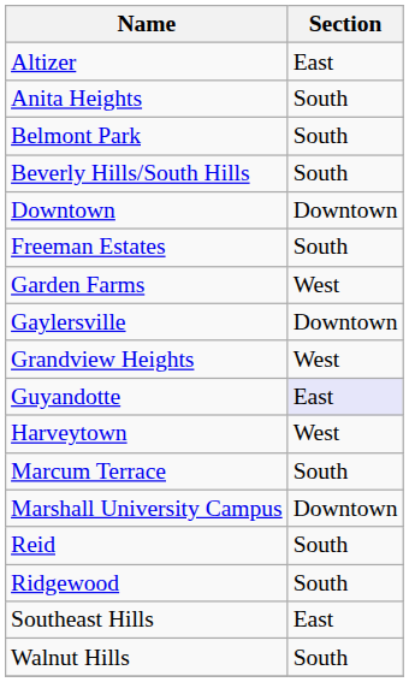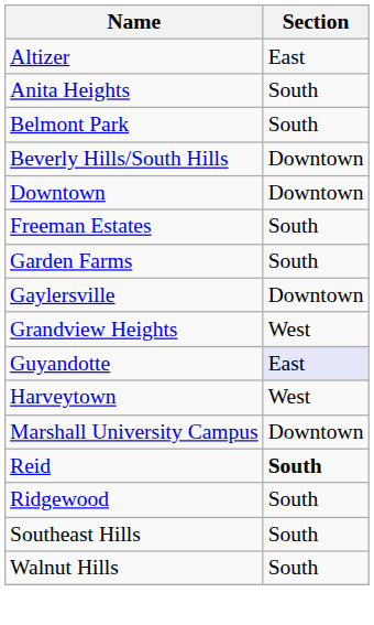 <table class="wikitable sortable">
 <tr>
 <th>Name</th>
 <th>Section</th>
 </tr>
 <tr>
 <td><a href='#'>Altizer</a></td>
 <td>East</td>
 </tr>
 <tr>
 <td><a href='#'>Anita Heights</a></td>
 <td>South</td>
 </tr>
 <tr>
 <td><a href='#'>Belmont Park</a></td>
 <td>South</td>
 </tr>
 <tr>
 <td><a href='#'>Beverly Hills/South Hills</a></td>
-<td>South</td>
+<td>Downtown</td>
 </tr>
 <tr>
 <td><a href='#'>Downtown</a></td>
 <td>Downtown</td>
 </tr>
 <tr>
 <td><a href='#'>Freeman Estates</a></td>
 <td>South</td>
 </tr>
 <tr>
 <td><a href='#'>Garden Farms</a></td>
-<td>West</td>
+<td>South</td>
 </tr>
 <tr>
 <td><a href='#'>Gaylersville</a></td>
 <td>Downtown</td>
 </tr>
 <tr>
 <td><a href='#'>Grandview Heights</a></td>
 <td>West</td>
 </tr>
 <tr>
 <td><a href='#'>Guyandotte</a></td>
 <td style="background: lavender;">East</td>
 </tr>
 <tr>
 <td><a href='#'>Harveytown</a></td>
 <td>West</td>
 </tr>
 <tr>
-<td><a href='#'>Marcum Terrace</a></td>
-<td>South</td>
-</tr>
-<tr>
 <td><a href='#'>Marshall University Campus</a></td>
 <td>Downtown</td>
 </tr>
 <tr>
 <td><a href='#'>Reid</a></td>
-<td>South</td>
+<td><strong>South</strong></td>
 </tr>
 <tr>
 <td><a href='#'>Ridgewood</a></td>
 <td>South</td>
 </tr>
 <tr>
 <td>Southeast Hills</td>
-<td>East</td>
+<td>South</td>
 </tr>
 <tr>
 <td>Walnut Hills</td>
 <td>South</td>
 </tr>
 <tr>
 </tr>
 </table>
